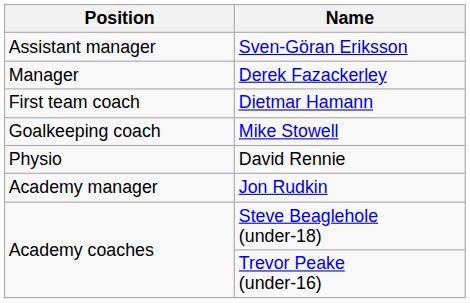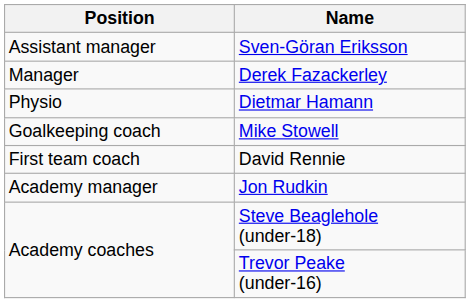 <table class="wikitable">
 <tr>
 <th width=200>Position</th>
 <th width=200>Name</th>
 </tr>
 <tr>
 <td>Assistant manager</td>
 <td> <a href='#'>Sven-Göran Eriksson</a></td>
 </tr>
 <tr>
 <td>Manager</td>
 <td> <a href='#'>Derek Fazackerley</a></td>
 </tr>
 <tr>
-<td>First team coach</td>
+<td>Physio</td>
 <td> <a href='#'>Dietmar Hamann</a></td>
 </tr>
 <tr>
 <td>Goalkeeping coach</td>
 <td> <a href='#'>Mike Stowell</a></td>
 </tr>
 <tr>
-<td>Physio</td>
+<td>First team coach</td>
 <td> David Rennie</td>
 </tr>
 <tr>
 <td>Academy manager</td>
 <td> <a href='#'>Jon Rudkin</a></td>
 </tr>
 <tr>
 <td rowspan="2">Academy coaches</td>
 <td> <a href='#'>Steve Beaglehole</a><br>(under-18)</td>
 </tr>
 <tr>
 <td> <a href='#'>Trevor Peake</a><br>(under-16)</td>
 </tr>
 </table>
